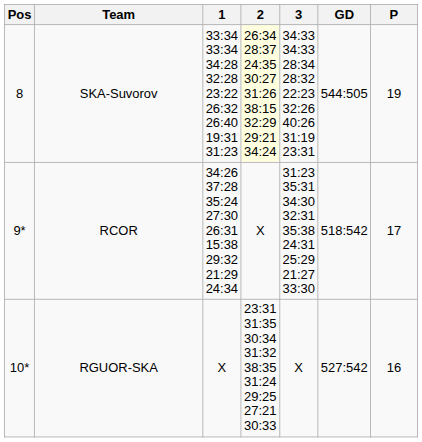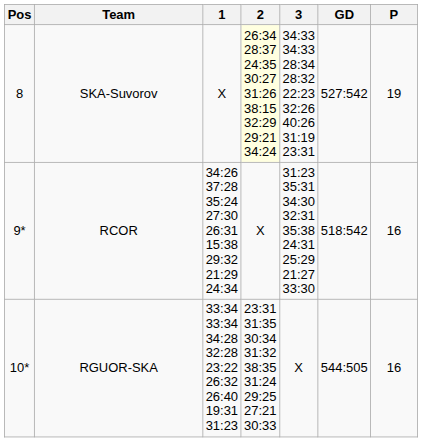 <table class="wikitable" style="text-align: center;">
 <tr>
 <th width="30"><strong>Pos</strong></th>
 <th width="200"><strong>Team</strong></th>
 <th width="40"><strong>1</strong></th>
 <th width="40"><strong>2</strong></th>
 <th width="40"><strong>3</strong></th>
 <th width="50"><strong>GD</strong></th>
 <th width="50"><strong>P</strong></th>
 </tr>
 <tr>
 <td>8</td>
 <td>SKA-Suvorov</td>
-<td>33:34<br>33:34<br>34:28<br>32:28<br>23:22<br>26:32<br>26:40<br>19:31<br>31:23</td>
+<td>X</td>
 <td style="background: lightyellow;">26:34<br>28:37<br>24:35<br>30:27<br>31:26<br>38:15<br>32:29<br>29:21<br>34:24</td>
 <td>34:33<br>34:33<br>28:34<br>28:32<br>22:23<br>32:26<br>40:26<br>31:19<br>23:31</td>
-<td>544:505</td>
+<td>527:542</td>
 <td>19</td>
 </tr>
 <tr>
 <td>9*</td>
 <td>RCOR</td>
 <td>34:26<br>37:28<br>35:24<br>27:30<br>26:31<br>15:38<br>29:32<br>21:29<br>24:34</td>
 <td>X</td>
 <td>31:23<br>35:31<br>34:30<br>32:31<br>35:38<br>24:31<br>25:29<br>21:27<br>33:30</td>
 <td>518:542</td>
-<td>17</td>
+<td>16</td>
 </tr>
 <tr>
 <td>10*</td>
 <td>RGUOR-SKA</td>
-<td>X</td>
+<td>33:34<br>33:34<br>34:28<br>32:28<br>23:22<br>26:32<br>26:40<br>19:31<br>31:23</td>
 <td>23:31<br>31:35<br>30:34<br>31:32<br>38:35<br>31:24<br>29:25<br>27:21<br>30:33</td>
 <td>X</td>
-<td>527:542</td>
+<td>544:505</td>
 <td>16</td>
 </tr>
 </table>
